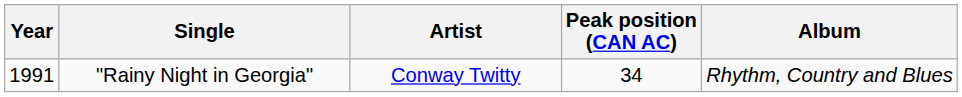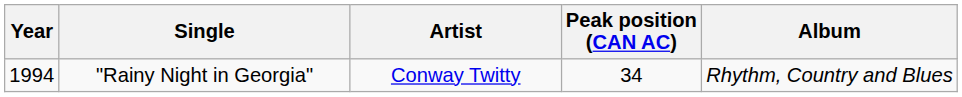 <table class="wikitable plainrowheaders" style="text-align:center;">
 <tr>
 <th>Year</th>
 <th style="width:14em;">Single</th>
 <th style="width:10em;">Artist</th>
 <th>Peak position <br>(<a href='#'>CAN AC</a>)</th>
 <th>Album</th>
 </tr>
 <tr>
-<td>1991</td>
+<td>1994</td>
 <td>"Rainy Night in Georgia"</td>
 <td><a href='#'>Conway Twitty</a></td>
 <td>34</td>
 <td style="text-align:left;"><em>Rhythm, Country and Blues</em></td>
 </tr>
 </table>
